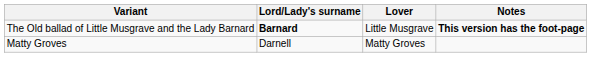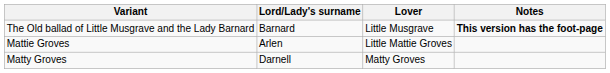 <table class="wikitable">
 <tr>
 <th>Variant</th>
 <th>Lord/Lady's surname</th>
 <th>Lover</th>
 <th>Notes</th>
 </tr>
 <tr>
 <td>The Old ballad of Little Musgrave and the Lady Barnard</td>
-<td><strong>Barnard</strong></td>
+<td>Barnard</td>
 <td>Little Musgrave</td>
 <td><strong>This version has the foot-page</strong></td>
+</tr>
+<tr>
+<td>Mattie Groves</td>
+<td>Arlen</td>
+<td>Little Mattie Groves</td>
+<td></td>
 </tr>
 <tr>
 <td>Matty Groves</td>
 <td>Darnell</td>
 <td>Matty Groves</td>
 <td></td>
 </tr>
 </table>
